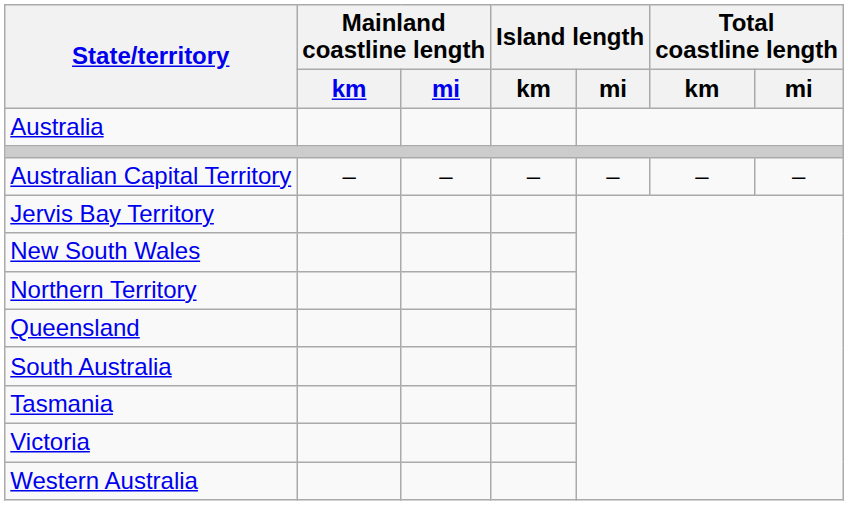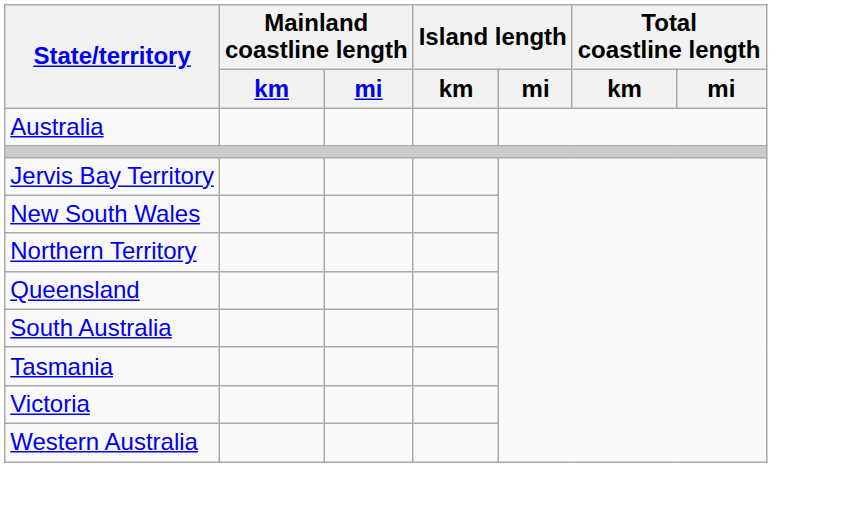 <table class="wikitable sortable">
 <tr>
 <th rowspan=2><a href='#'>State/territory</a></th>
 <th colspan=2>Mainland<br>coastline length</th>
 <th colspan=2>Island length</th>
 <th colspan=2>Total<br>coastline length</th>
 </tr>
 <tr>
 <th><a href='#'>km</a></th>
 <th><a href='#'>mi</a></th>
 <th>km</th>
 <th>mi</th>
 <th>km</th>
 <th>mi</th>
 </tr>
 <tr>
 <td><a href='#'>Australia</a></td>
 <td></td>
 <td></td>
 <td></td>
 </tr>
 <tr>
 <th colspan=7 style="background: #cccccc;"></th>
-</tr>
-<tr>
-<td><a href='#'>Australian Capital Territory</a></td>
-<td align=center>–</td>
-<td align=center>–</td>
-<td align=center>–</td>
-<td align=center>–</td>
-<td align=center>–</td>
-<td align=center>–</td>
 </tr>
 <tr>
 <td><a href='#'>Jervis Bay Territory</a></td>
 <td></td>
 <td></td>
 <td></td>
 </tr>
 <tr>
 <td><a href='#'>New South Wales</a></td>
 <td></td>
 <td></td>
 <td></td>
 </tr>
 <tr>
 <td><a href='#'>Northern Territory</a></td>
 <td></td>
 <td></td>
 <td></td>
 </tr>
 <tr>
 <td><a href='#'>Queensland</a></td>
 <td></td>
 <td></td>
 <td></td>
 </tr>
 <tr>
 <td><a href='#'>South Australia</a></td>
 <td></td>
 <td></td>
 <td></td>
 </tr>
 <tr>
 <td><a href='#'>Tasmania</a></td>
 <td></td>
 <td></td>
 <td></td>
 </tr>
 <tr>
 <td><a href='#'>Victoria</a></td>
 <td></td>
 <td></td>
 <td></td>
 </tr>
 <tr>
 <td><a href='#'>Western Australia</a></td>
 <td></td>
 <td></td>
 <td></td>
 </tr>
 </table>
